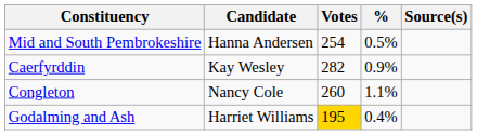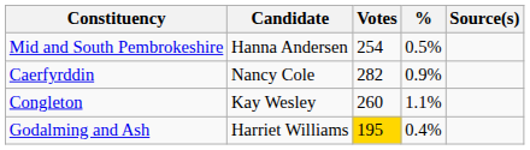 <table class="wikitable">
 <tr>
 <th>Constituency</th>
 <th>Candidate</th>
 <th>Votes</th>
 <th>%</th>
 <th>Source(s)</th>
 </tr>
 <tr>
 <td><a href='#'>Mid and South Pembrokeshire</a></td>
 <td>Hanna Andersen</td>
 <td>254</td>
 <td>0.5%</td>
 <td></td>
 </tr>
 <tr>
 <td><a href='#'>Caerfyrddin</a></td>
-<td>Kay Wesley</td>
+<td>Nancy Cole</td>
 <td>282</td>
 <td>0.9%</td>
 <td></td>
 </tr>
 <tr>
 <td><a href='#'>Congleton</a></td>
-<td>Nancy Cole</td>
+<td>Kay Wesley</td>
 <td>260</td>
 <td>1.1%</td>
 <td></td>
 </tr>
 <tr>
 <td><a href='#'>Godalming and Ash</a></td>
 <td>Harriet Williams</td>
 <td style="background: gold;">195</td>
 <td>0.4%</td>
 <td></td>
 </tr>
 </table>
